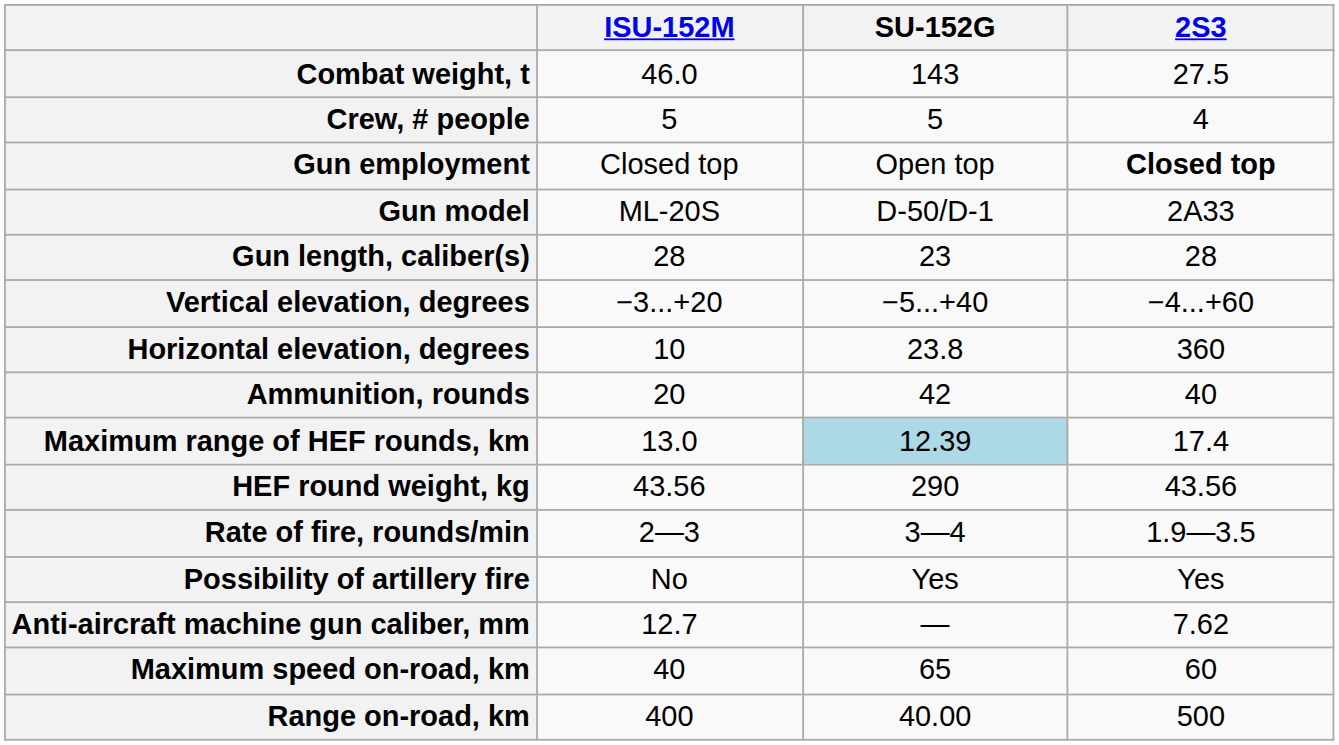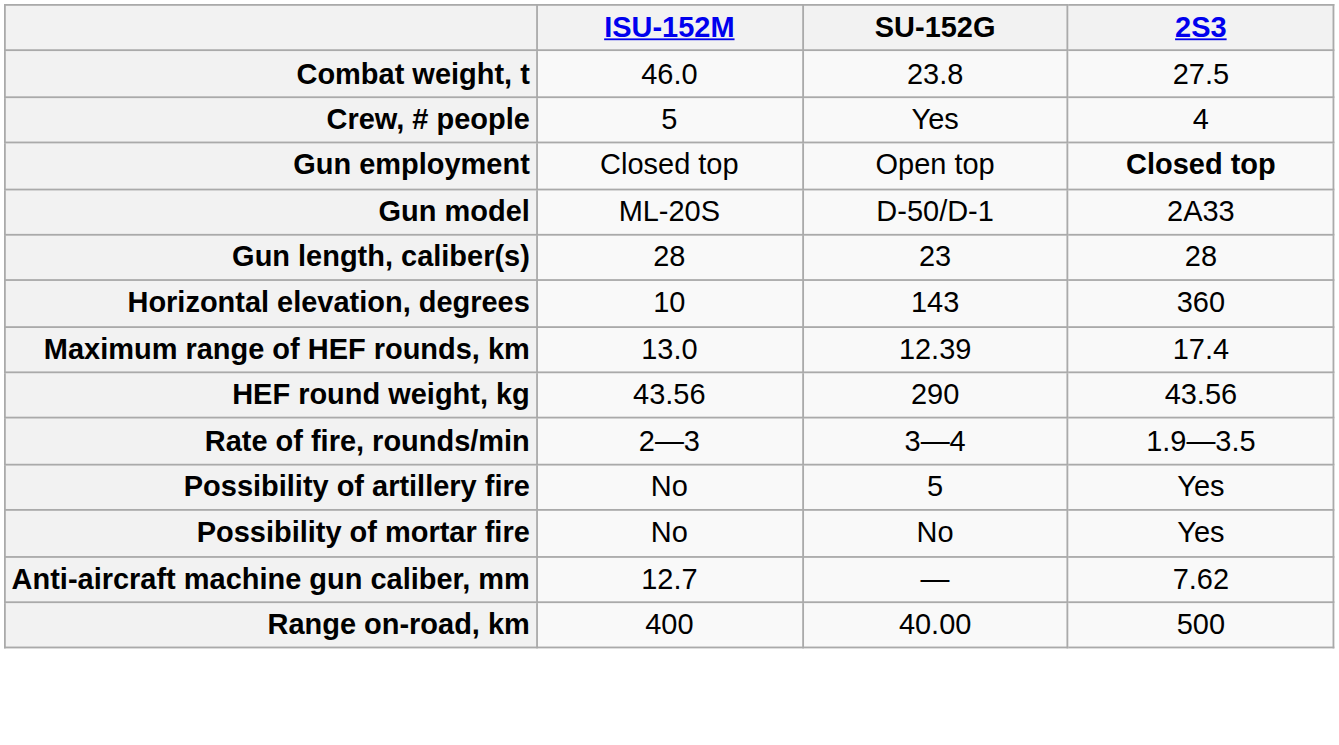 <table class="wikitable" style="text-align:center">
 <tr>
 <th style="width:auto"></th>
 <th style="width:20%"><a href='#'>ISU-152M</a></th>
 <th style="width:20%">SU-152G</th>
 <th style="width:20%"><a href='#'>2S3</a></th>
 </tr>
 <tr>
 <th style="text-align:right">Combat weight, t</th>
 <td>46.0</td>
-<td>143</td>
+<td>23.8</td>
 <td>27.5</td>
 </tr>
 <tr>
 <th style="text-align:right">Crew, # people</th>
 <td>5</td>
-<td>5</td>
+<td>Yes</td>
 <td>4</td>
 </tr>
 <tr>
 <th style="text-align:right">Gun employment</th>
 <td>Closed top</td>
 <td>Open top</td>
 <td><strong>Closed top</strong></td>
 </tr>
 <tr>
 <th style="text-align:right">Gun model</th>
 <td>ML-20S</td>
 <td>D-50/D-1</td>
 <td>2A33</td>
 </tr>
 <tr>
 <th style="text-align:right">Gun length, caliber(s)</th>
 <td>28</td>
 <td>23</td>
 <td>28</td>
 </tr>
 <tr>
-<th style="text-align:right">Vertical elevation, degrees</th>
-<td>−3...+20</td>
-<td>−5...+40</td>
-<td>−4...+60</td>
-</tr>
-<tr>
 <th style="text-align:right">Horizontal elevation, degrees</th>
 <td>10</td>
-<td>23.8</td>
+<td>143</td>
 <td>360</td>
-</tr>
-<tr>
-<th style="text-align:right">Ammunition, rounds</th>
-<td>20</td>
-<td>42</td>
-<td>40</td>
 </tr>
 <tr>
 <th style="text-align:right">Maximum range of HEF rounds, km</th>
 <td>13.0</td>
-<td style="background: lightblue;">12.39</td>
+<td>12.39</td>
 <td>17.4</td>
 </tr>
 <tr>
 <th style="text-align:right">HEF round weight, kg</th>
 <td>43.56</td>
 <td>290</td>
 <td>43.56</td>
 </tr>
 <tr>
 <th style="text-align:right">Rate of fire, rounds/min</th>
 <td>2—3</td>
 <td>3—4</td>
 <td>1.9—3.5</td>
 </tr>
 <tr>
 <th style="text-align:right">Possibility of artillery fire</th>
 <td>No</td>
+<td>5</td>
 <td>Yes</td>
+</tr>
+<tr>
+<th style="text-align:right">Possibility of mortar fire</th>
+<td>No</td>
+<td>No</td>
 <td>Yes</td>
 </tr>
 <tr>
 <th style="text-align:right">Anti-aircraft machine gun caliber, mm</th>
 <td>12.7</td>
 <td>—</td>
 <td>7.62</td>
 </tr>
 <tr>
-<th style="text-align:right">Maximum speed on-road, km</th>
-<td>40</td>
-<td>65</td>
-<td>60</td>
-</tr>
-<tr>
 <th style="text-align:right">Range on-road, km</th>
 <td>400</td>
 <td>40.00</td>
 <td>500</td>
 </tr>
 </table>
